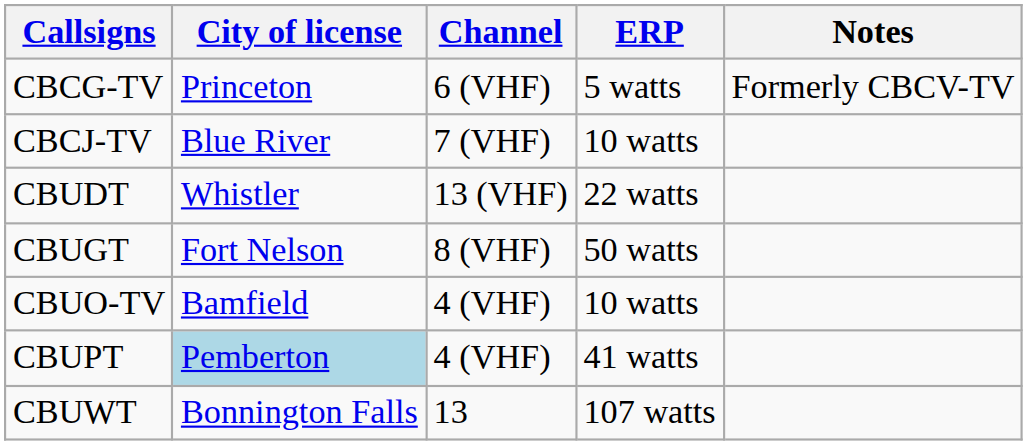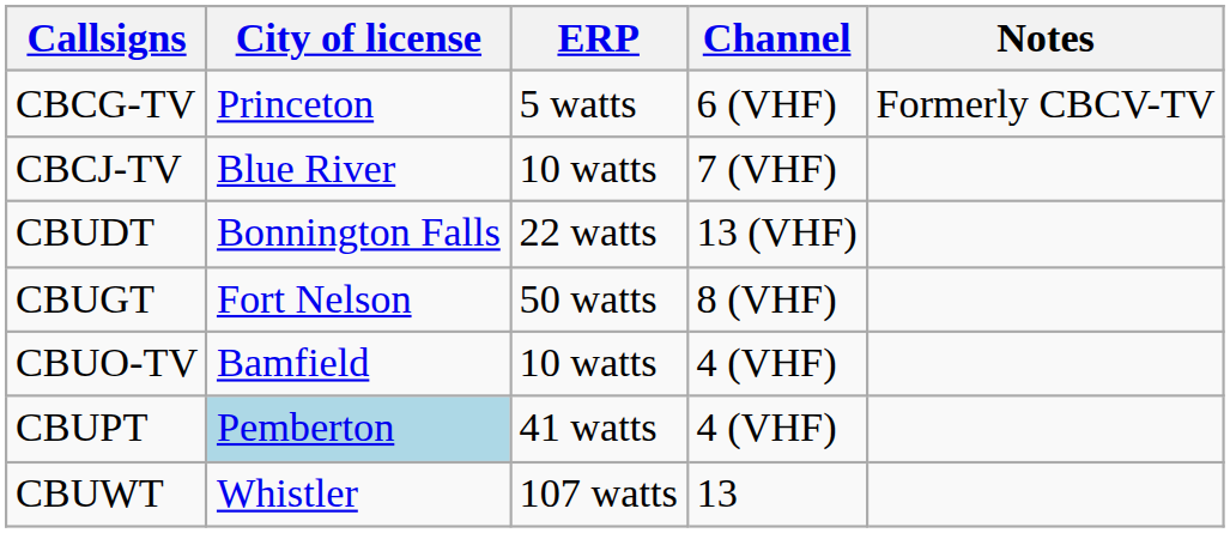 <table class="wikitable sortable">
 <tr>
 <th><a href='#'>Callsigns</a></th>
 <th><a href='#'>City of license</a></th>
+<th><a href='#'>ERP</a></th>
 <th><a href='#'>Channel</a></th>
-<th><a href='#'>ERP</a></th>
 <th>Notes</th>
 </tr>
 <tr>
 <td>CBCG-TV</td>
 <td><a href='#'>Princeton</a></td>
+<td>5 watts</td>
 <td>6 (VHF)</td>
-<td>5 watts</td>
 <td>Formerly CBCV-TV</td>
 </tr>
 <tr>
 <td>CBCJ-TV</td>
 <td><a href='#'>Blue River</a></td>
+<td>10 watts</td>
 <td>7 (VHF)</td>
-<td>10 watts</td>
 <td></td>
 </tr>
 <tr>
 <td>CBUDT</td>
-<td><a href='#'>Whistler</a></td>
+<td><a href='#'>Bonnington Falls</a></td>
+<td>22 watts</td>
 <td>13 (VHF)</td>
-<td>22 watts</td>
 <td></td>
 </tr>
 <tr>
 <td>CBUGT</td>
 <td><a href='#'>Fort Nelson</a></td>
+<td>50 watts</td>
 <td>8 (VHF)</td>
-<td>50 watts</td>
 <td></td>
 </tr>
 <tr>
 <td>CBUO-TV</td>
 <td><a href='#'>Bamfield</a></td>
+<td>10 watts</td>
 <td>4 (VHF)</td>
-<td>10 watts</td>
 <td></td>
 </tr>
 <tr>
 <td>CBUPT</td>
 <td style="background: lightblue;"><a href='#'>Pemberton</a></td>
+<td>41 watts</td>
 <td>4 (VHF)</td>
-<td>41 watts</td>
 <td></td>
 </tr>
 <tr>
 <td>CBUWT</td>
-<td><a href='#'>Bonnington Falls</a></td>
+<td><a href='#'>Whistler</a></td>
+<td>107 watts</td>
 <td>13</td>
-<td>107 watts</td>
 <td></td>
 </tr>
 </table>
